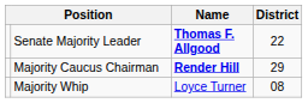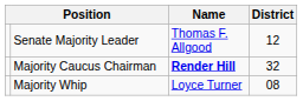 <table class="wikitable">
 <tr>
 <th colspan=2 align=center>Position</th>
 <th width="099" align=center>Name</th>
 <th align=center>District</th>
 </tr>
 <tr>
 <td></td>
 <td width="201">Senate Majority Leader</td>
-<td><strong><a href='#'>Thomas F. Allgood</a></strong></td>
-<td align=center>22</td>
+<td><a href='#'>Thomas F. Allgood</a></td>
+<td align=center>12</td>
 </tr>
 <tr>
 <td></td>
 <td>Majority Caucus Chairman</td>
 <td><strong><a href='#'>Render Hill</a></strong></td>
-<td align=center>29</td>
+<td align=center>32</td>
 </tr>
 <tr>
 <td></td>
 <td>Majority Whip</td>
 <td><a href='#'>Loyce Turner</a></td>
 <td align=center>08</td>
 </tr>
 </table>
